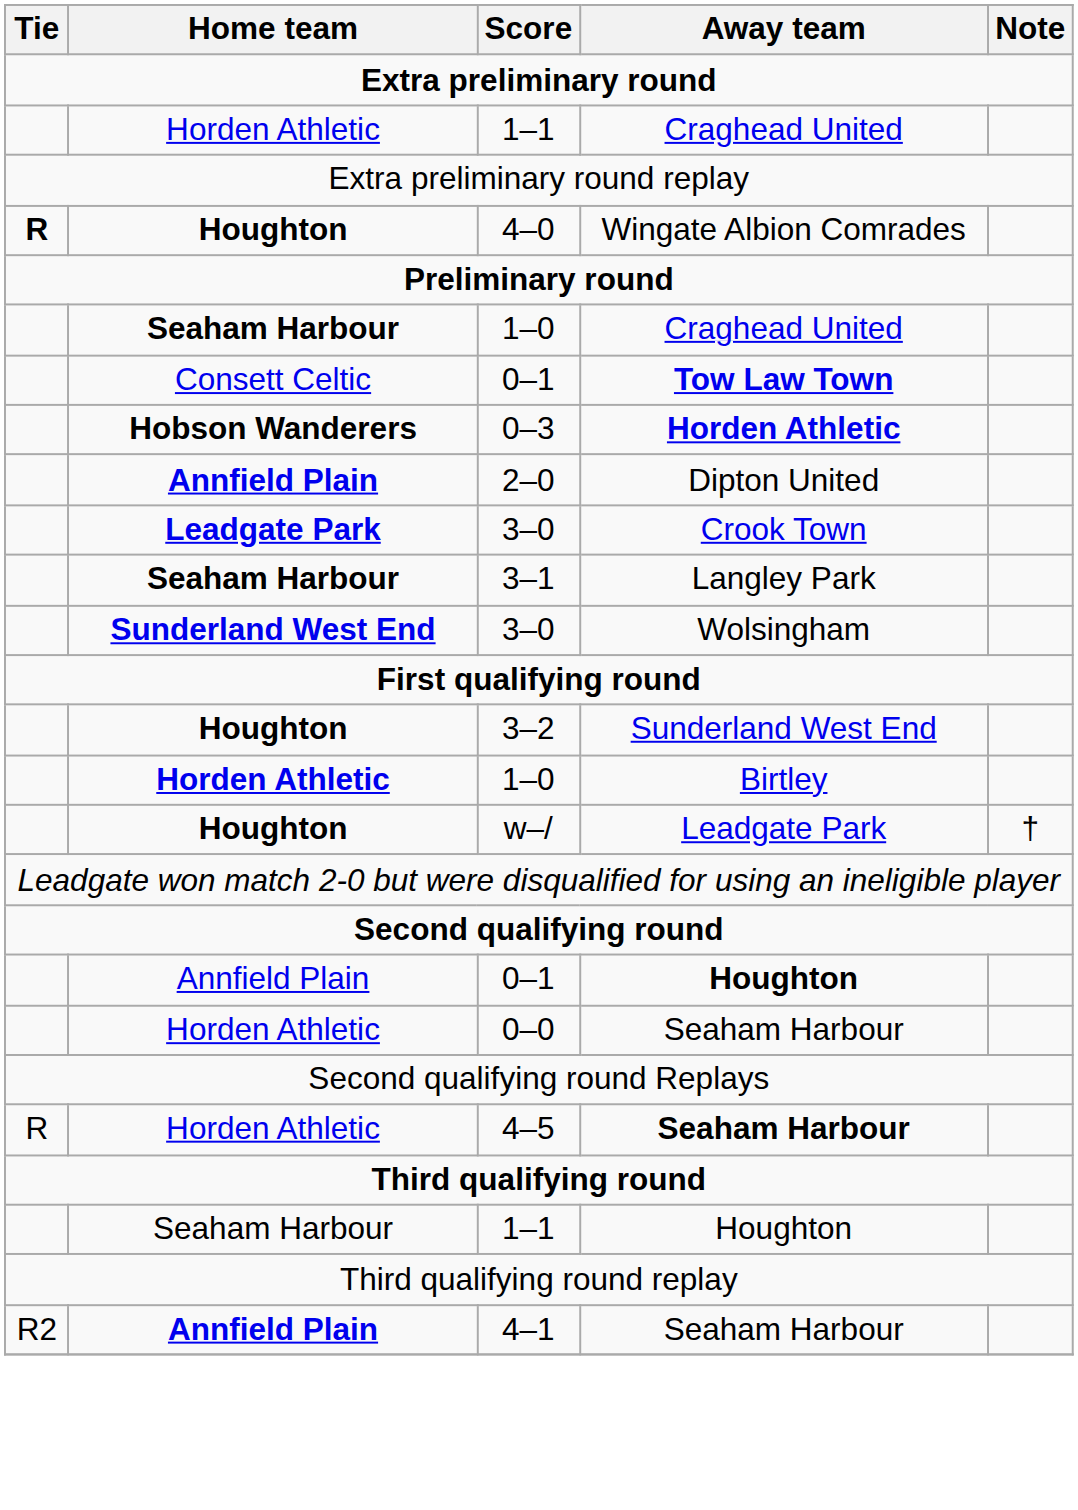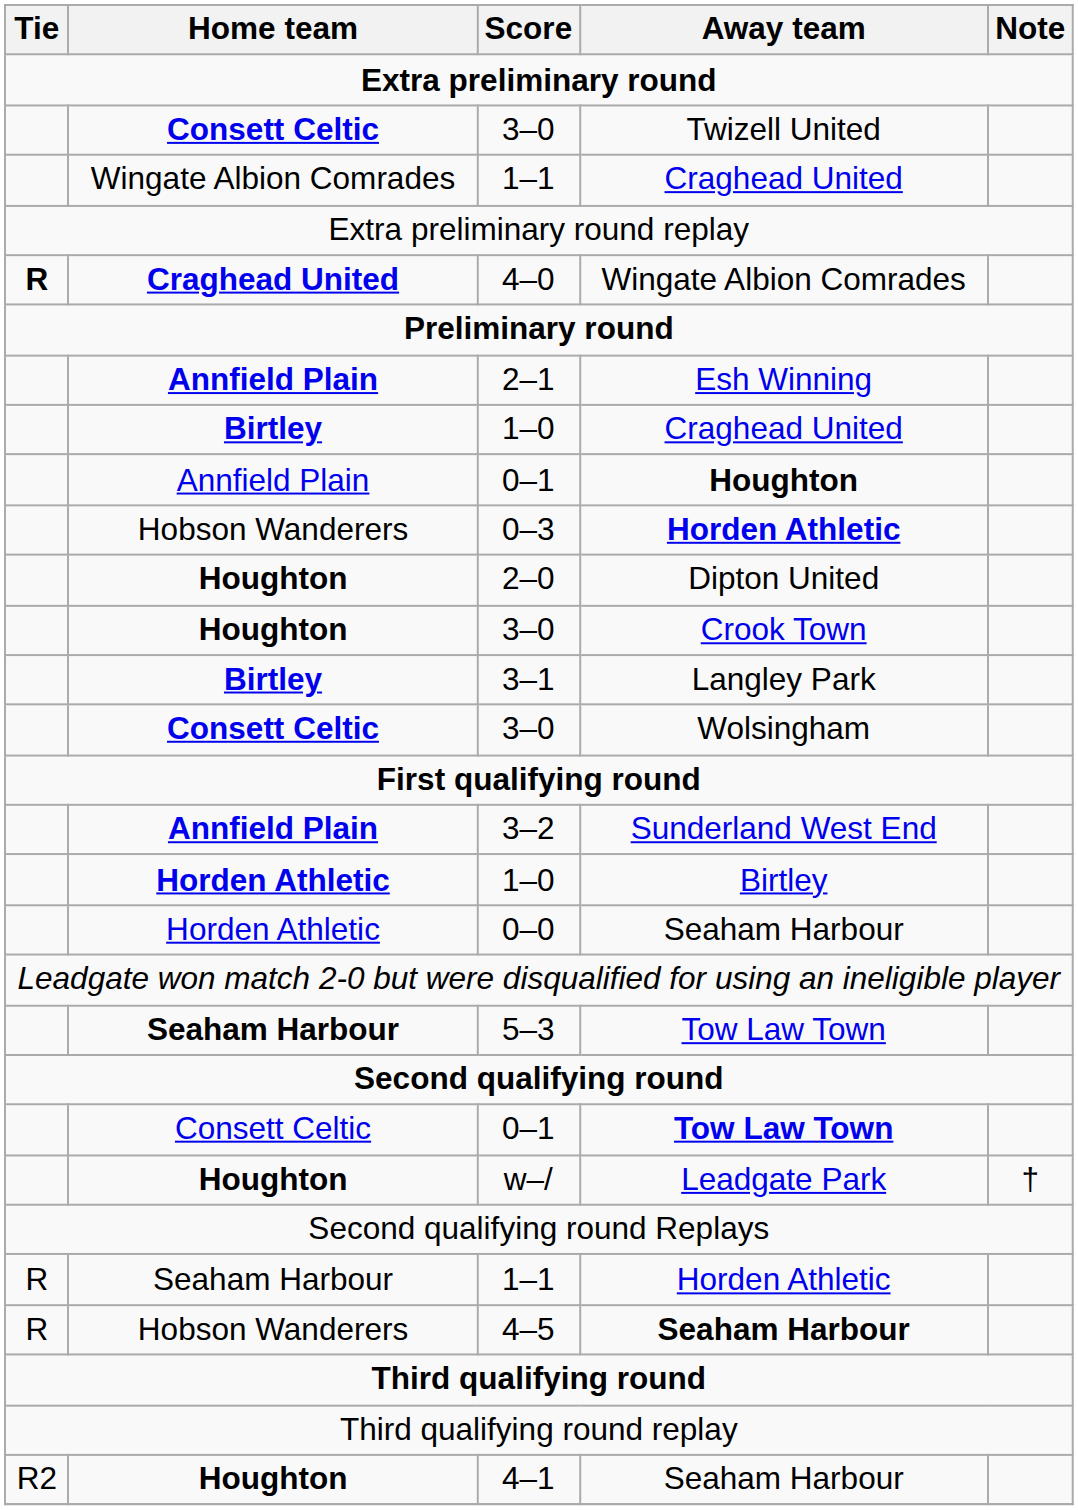 <table class="wikitable" style="text-align:center;">
 <tr>
 <th width=25>Tie</th>
 <th width=200>Home team</th>
 <th width=20>Score</th>
 <th width=200>Away team</th>
 <th width=25>Note</th>
 </tr>
 <tr>
 <td colspan="5"><strong>Extra preliminary round</strong></td>
 </tr>
 <tr>
 <td></td>
-<td><a href='#'>Horden Athletic</a></td>
+<td><strong><a href='#'>Consett Celtic</a></strong></td>
+<td>3–0</td>
+<td>Twizell United</td>
+<td></td>
+</tr>
+<tr>
+<td></td>
+<td>Wingate Albion Comrades</td>
 <td>1–1</td>
 <td><a href='#'>Craghead United</a></td>
 <td></td>
 </tr>
 <tr>
 <td colspan="5">Extra preliminary round replay</td>
 </tr>
 <tr>
 <td><strong>R</strong></td>
-<td><strong>Houghton</strong></td>
+<td><strong><a href='#'>Craghead United</a></strong></td>
 <td>4–0</td>
 <td>Wingate Albion Comrades</td>
 <td></td>
 </tr>
 <tr>
 <td colspan="5"><strong>Preliminary round</strong></td>
 </tr>
 <tr>
 <td></td>
-<td><strong>Seaham Harbour</strong></td>
+<td><strong><a href='#'>Annfield Plain</a></strong></td>
+<td>2–1</td>
+<td><a href='#'>Esh Winning</a></td>
+<td></td>
+</tr>
+<tr>
+<td></td>
+<td><strong><a href='#'>Birtley</a></strong></td>
 <td>1–0</td>
 <td><a href='#'>Craghead United</a></td>
 <td></td>
 </tr>
 <tr>
 <td></td>
-<td><a href='#'>Consett Celtic</a></td>
+<td><a href='#'>Annfield Plain</a></td>
 <td>0–1</td>
-<td><strong><a href='#'>Tow Law Town</a></strong></td>
+<td><strong>Houghton</strong></td>
 <td></td>
 </tr>
 <tr>
 <td></td>
-<td><strong>Hobson Wanderers</strong></td>
+<td>Hobson Wanderers</td>
 <td>0–3</td>
 <td><strong><a href='#'>Horden Athletic</a></strong></td>
 <td></td>
 </tr>
 <tr>
 <td></td>
-<td><strong><a href='#'>Annfield Plain</a></strong></td>
+<td><strong>Houghton</strong></td>
 <td>2–0</td>
 <td>Dipton United</td>
 <td></td>
 </tr>
 <tr>
 <td></td>
-<td><strong><a href='#'>Leadgate Park</a></strong></td>
+<td><strong>Houghton</strong></td>
 <td>3–0</td>
 <td><a href='#'>Crook Town</a></td>
 <td></td>
 </tr>
 <tr>
 <td></td>
-<td><strong>Seaham Harbour</strong></td>
+<td><strong><a href='#'>Birtley</a></strong></td>
 <td>3–1</td>
 <td>Langley Park</td>
 <td></td>
 </tr>
 <tr>
 <td></td>
-<td><strong><a href='#'>Sunderland West End</a></strong></td>
+<td><strong><a href='#'>Consett Celtic</a></strong></td>
 <td>3–0</td>
 <td>Wolsingham</td>
 <td></td>
 </tr>
 <tr>
 <td colspan="5"><strong>First qualifying round</strong></td>
 </tr>
 <tr>
 <td></td>
-<td><strong>Houghton</strong></td>
+<td><strong><a href='#'>Annfield Plain</a></strong></td>
 <td>3–2</td>
 <td><a href='#'>Sunderland West End</a></td>
 <td></td>
 </tr>
 <tr>
 <td></td>
 <td><strong><a href='#'>Horden Athletic</a></strong></td>
 <td>1–0</td>
 <td><a href='#'>Birtley</a></td>
 <td></td>
 </tr>
 <tr>
 <td></td>
+<td><a href='#'>Horden Athletic</a></td>
+<td>0–0</td>
+<td>Seaham Harbour</td>
+<td></td>
+</tr>
+<tr>
+<td colspan="5"><em>Leadgate won match 2-0 but were disqualified for using an ineligible player</em></td>
+</tr>
+<tr>
+<td></td>
+<td><strong>Seaham Harbour</strong></td>
+<td>5–3</td>
+<td><a href='#'>Tow Law Town</a></td>
+<td></td>
+</tr>
+<tr>
+<td colspan="5"><strong>Second qualifying round</strong></td>
+</tr>
+<tr>
+<td></td>
+<td><a href='#'>Consett Celtic</a></td>
+<td>0–1</td>
+<td><strong><a href='#'>Tow Law Town</a></strong></td>
+<td></td>
+</tr>
+<tr>
+<td></td>
 <td><strong>Houghton</strong></td>
 <td>w–/</td>
 <td><a href='#'>Leadgate Park</a></td>
 <td>†</td>
 </tr>
 <tr>
-<td colspan="5"><em>Leadgate won match 2-0 but were disqualified for using an ineligible player</em></td>
-</tr>
-<tr>
-<td colspan="5"><strong>Second qualifying round</strong></td>
-</tr>
-<tr>
-<td></td>
-<td><a href='#'>Annfield Plain</a></td>
-<td>0–1</td>
-<td><strong>Houghton</strong></td>
-<td></td>
-</tr>
-<tr>
-<td></td>
-<td><a href='#'>Horden Athletic</a></td>
-<td>0–0</td>
-<td>Seaham Harbour</td>
-<td></td>
-</tr>
-<tr>
 <td colspan="5">Second qualifying round Replays</td>
 </tr>
 <tr>
 <td>R</td>
+<td>Seaham Harbour</td>
+<td>1–1</td>
 <td><a href='#'>Horden Athletic</a></td>
+<td></td>
+</tr>
+<tr>
+<td>R</td>
+<td>Hobson Wanderers</td>
 <td>4–5</td>
 <td><strong>Seaham Harbour</strong></td>
 <td></td>
 </tr>
 <tr>
 <td colspan="5"><strong>Third qualifying round</strong></td>
 </tr>
 <tr>
-<td></td>
-<td>Seaham Harbour</td>
-<td>1–1</td>
-<td>Houghton</td>
-<td></td>
-</tr>
-<tr>
 <td colspan="5">Third qualifying round replay</td>
 </tr>
 <tr>
 <td>R2</td>
-<td><strong><a href='#'>Annfield Plain</a></strong></td>
+<td><strong>Houghton</strong></td>
 <td>4–1</td>
 <td>Seaham Harbour</td>
 <td></td>
 </tr>
 <tr>
 </tr>
 </table>
